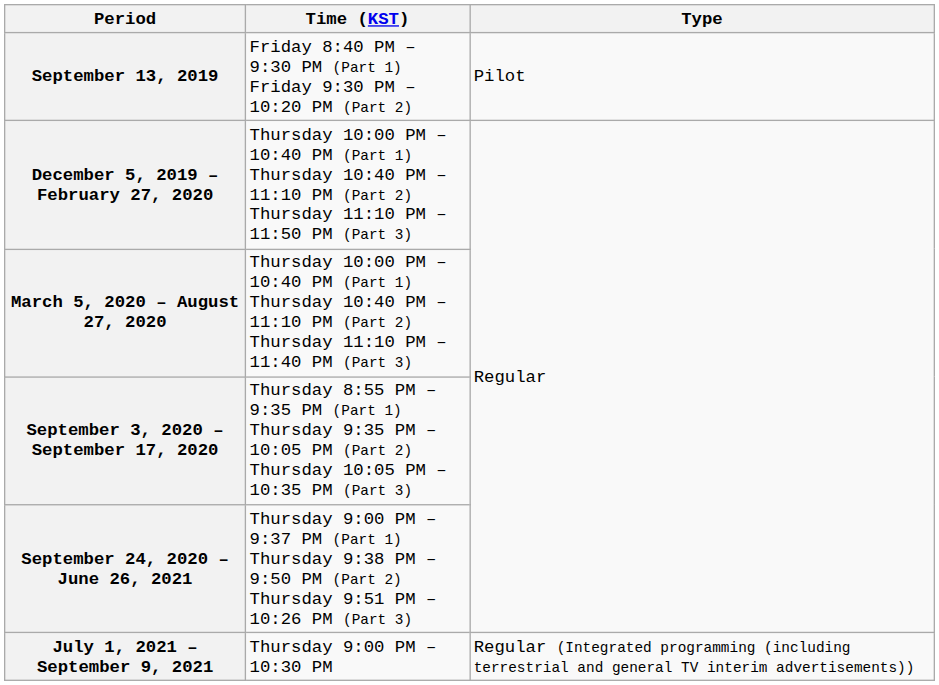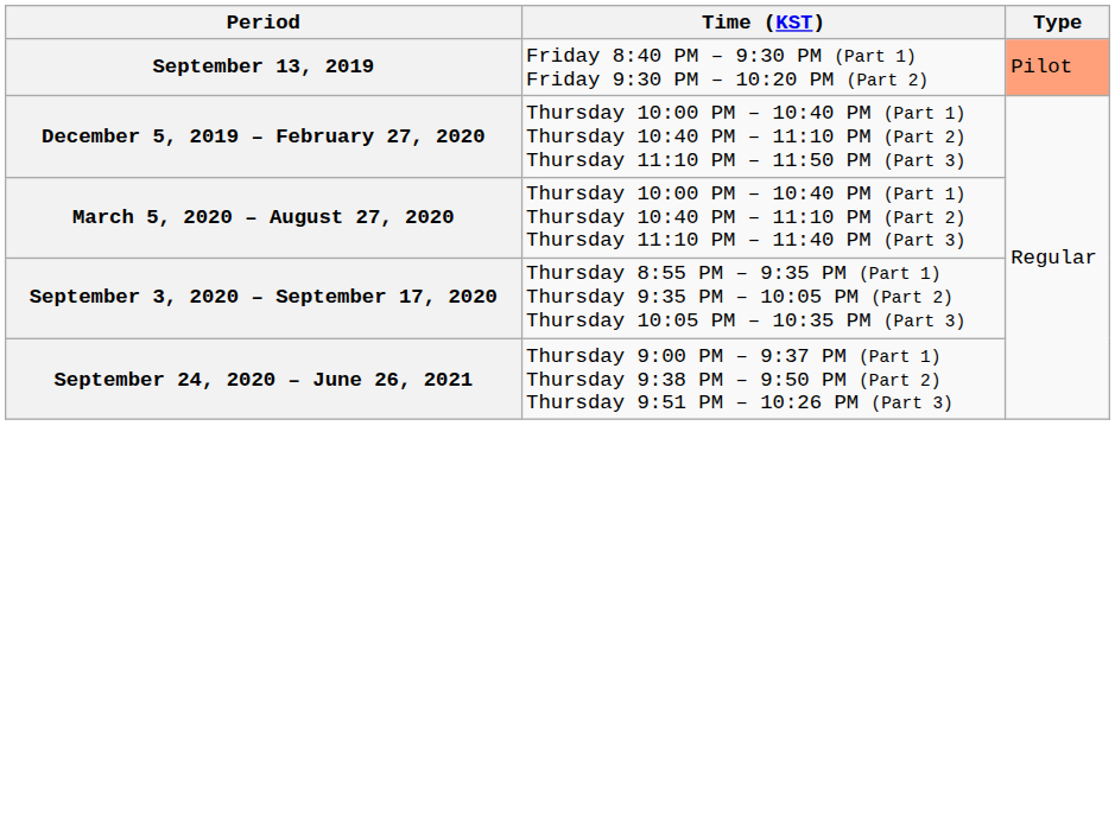 <table class="wikitable plainrowheaders" style="width:700px">
 <tr>
 <th scope="col">Period</th>
 <th scope="col">Time (<a href='#'>KST</a>)</th>
 <th scope="col">Type</th>
 </tr>
 <tr>
 <th scope="row">September 13, 2019</th>
 <td>Friday 8:40 PM – 9:30 PM <small>(Part 1)</small><br>Friday 9:30 PM – 10:20 PM <small>(Part 2)</small></td>
-<td>Pilot</td>
+<td style="background: lightsalmon;">Pilot</td>
 </tr>
 <tr>
 <th scope="row">December 5, 2019 – February 27, 2020</th>
 <td>Thursday 10:00 PM – 10:40 PM <small>(Part 1)</small><br>Thursday 10:40 PM – 11:10 PM <small>(Part 2)</small><br>Thursday 11:10 PM – 11:50 PM <small>(Part 3)</small></td>
 <td rowspan="4">Regular</td>
 </tr>
 <tr>
 <th scope="row">March 5, 2020 – August 27, 2020</th>
 <td>Thursday 10:00 PM – 10:40 PM <small>(Part 1)</small><br>Thursday 10:40 PM – 11:10 PM <small>(Part 2)</small><br>Thursday 11:10 PM – 11:40 PM <small>(Part 3)</small></td>
 </tr>
 <tr>
 <th scope="row">September 3, 2020 – September 17, 2020</th>
 <td>Thursday 8:55 PM – 9:35 PM <small>(Part 1)</small><br>Thursday 9:35 PM – 10:05 PM <small>(Part 2)</small><br>Thursday 10:05 PM – 10:35 PM <small>(Part 3)</small></td>
 </tr>
 <tr>
 <th scope="row">September 24, 2020 – June 26, 2021</th>
 <td>Thursday 9:00 PM – 9:37 PM <small>(Part 1)</small><br>Thursday 9:38 PM – 9:50 PM <small>(Part 2)</small><br>Thursday 9:51 PM – 10:26 PM <small>(Part 3)</small></td>
 </tr>
-<tr>
-<th scope="row">July 1, 2021 – September 9, 2021</th>
-<td>Thursday 9:00 PM – 10:30 PM</td>
-<td>Regular <small>(Integrated programming (including terrestrial and general TV interim advertisements))</small></td>
-</tr>
 </table>
